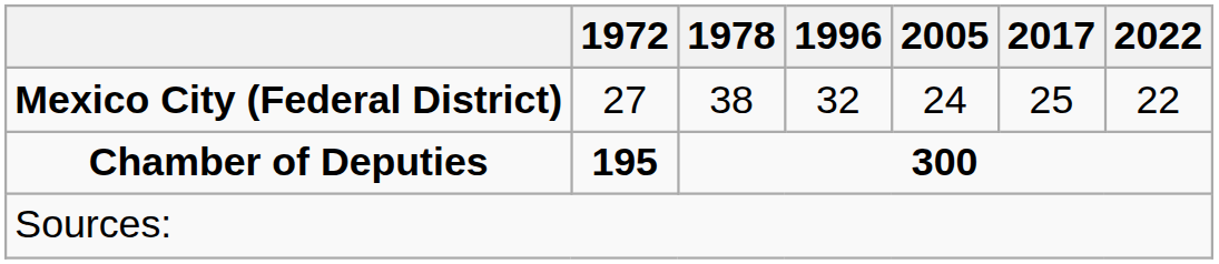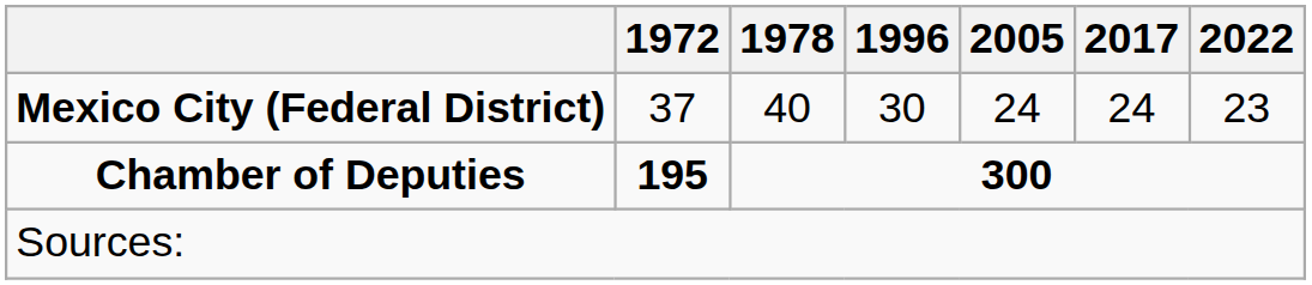 <table class="wikitable mw-collapsible" style="text-align: center">
 <tr>
 <th></th>
 <th>1972</th>
 <th>1978</th>
 <th>1996</th>
 <th>2005</th>
 <th>2017</th>
 <th>2022</th>
 </tr>
 <tr>
 <td><strong>Mexico City (Federal District)</strong></td>
-<td>27</td>
-<td>38</td>
-<td>32</td>
+<td>37</td>
+<td>40</td>
+<td>30</td>
 <td>24</td>
-<td>25</td>
-<td>22</td>
+<td>24</td>
+<td>23</td>
 </tr>
 <tr>
 <td><strong>Chamber of Deputies</strong></td>
 <td><strong>195</strong></td>
 <td colspan=5><strong>300</strong></td>
 </tr>
 <tr>
 <td colspan=7 style="text-align: left">Sources: </td>
 </tr>
 </table>
